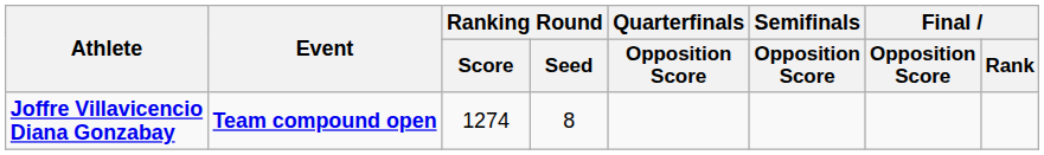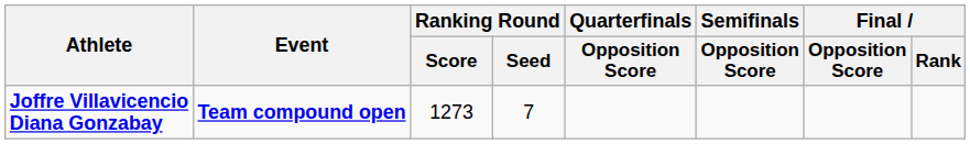 <table class=wikitable style=font-size:90%;text-align:center>
 <tr>
 <th rowspan=2>Athlete</th>
 <th rowspan=2>Event</th>
 <th colspan=2>Ranking Round</th>
 <th>Quarterfinals</th>
 <th>Semifinals</th>
 <th colspan=2>Final / </th>
 </tr>
 <tr style=font-size:95%>
 <th>Score</th>
 <th>Seed</th>
 <th>Opposition<br>Score</th>
 <th>Opposition<br>Score</th>
 <th>Opposition<br>Score</th>
 <th>Rank</th>
 </tr>
 <tr>
 <td align=left><strong><a href='#'>Joffre Villavicencio</a><br><a href='#'>Diana Gonzabay</a></strong></td>
 <td align=left><strong><a href='#'>Team compound open</a></strong></td>
-<td>1274</td>
-<td>8</td>
+<td>1273</td>
+<td>7</td>
 <td><br></td>
 <td><br></td>
 <td><br></td>
 <td></td>
 </tr>
 </table>
